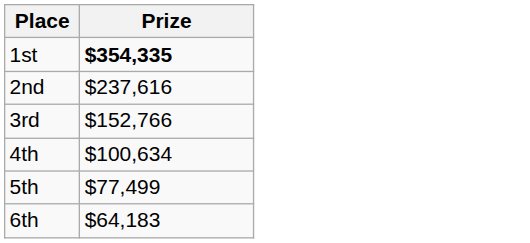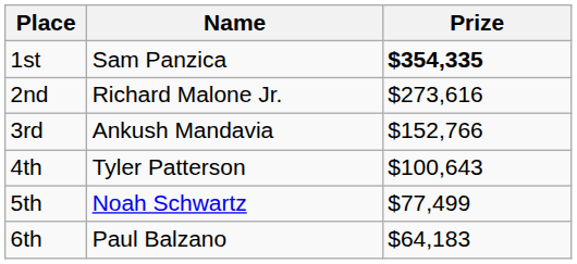 <table class="wikitable">
 <tr>
 <th style="width:50px;">Place</th>
+<th style="width:200px;">Name</th>
 <th style="width:125px;">Prize</th>
 </tr>
 <tr>
 <td>1st</td>
+<td> Sam Panzica</td>
 <td><strong>$354,335</strong></td>
 </tr>
 <tr>
 <td>2nd</td>
-<td>$237,616</td>
+<td> Richard Malone Jr.</td>
+<td>$273,616</td>
 </tr>
 <tr>
 <td>3rd</td>
+<td> Ankush Mandavia</td>
 <td>$152,766</td>
 </tr>
 <tr>
 <td>4th</td>
-<td>$100,634</td>
+<td> Tyler Patterson</td>
+<td>$100,643</td>
 </tr>
 <tr>
 <td>5th</td>
+<td> <a href='#'>Noah Schwartz</a></td>
 <td>$77,499</td>
 </tr>
 <tr>
 <td>6th</td>
+<td> Paul Balzano</td>
 <td>$64,183</td>
 </tr>
 </table>
